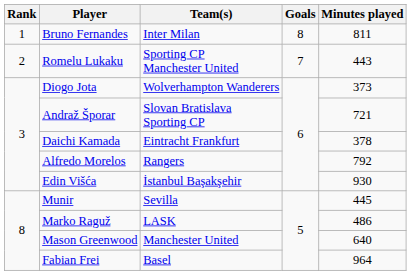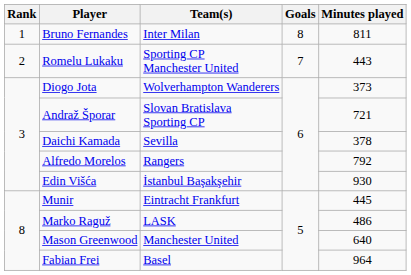 <table class="wikitable" style="text-align:center">
 <tr>
 <th>Rank</th>
 <th>Player</th>
 <th>Team(s)</th>
 <th>Goals</th>
 <th>Minutes played</th>
 </tr>
 <tr>
 <td>1</td>
 <td align=left> <a href='#'>Bruno Fernandes</a></td>
 <td align=left> <a href='#'>Inter Milan</a></td>
 <td>8</td>
 <td>811</td>
 </tr>
 <tr>
 <td>2</td>
 <td align=left> <a href='#'>Romelu Lukaku</a></td>
 <td align=left> <a href='#'>Sporting CP</a><br> <a href='#'>Manchester United</a></td>
 <td>7</td>
 <td>443</td>
 </tr>
 <tr>
 <td rowspan="5">3</td>
 <td align=left> <a href='#'>Diogo Jota</a></td>
 <td align=left> <a href='#'>Wolverhampton Wanderers</a></td>
 <td rowspan="5">6</td>
 <td>373</td>
 </tr>
 <tr>
 <td align=left> <a href='#'>Andraž Šporar</a></td>
 <td align=left> <a href='#'>Slovan Bratislava</a><br> <a href='#'>Sporting CP</a></td>
 <td>721</td>
 </tr>
 <tr>
 <td align=left> <a href='#'>Daichi Kamada</a></td>
-<td align=left> <a href='#'>Eintracht Frankfurt</a></td>
+<td align=left> <a href='#'>Sevilla</a></td>
 <td>378</td>
 </tr>
 <tr>
 <td align=left> <a href='#'>Alfredo Morelos</a></td>
 <td align=left> <a href='#'>Rangers</a></td>
 <td>792</td>
 </tr>
 <tr>
 <td align=left> <a href='#'>Edin Višća</a></td>
 <td align=left> <a href='#'>İstanbul Başakşehir</a></td>
 <td>930</td>
 </tr>
 <tr>
 <td rowspan="4">8</td>
 <td align=left> <a href='#'>Munir</a></td>
-<td align=left> <a href='#'>Sevilla</a></td>
+<td align=left> <a href='#'>Eintracht Frankfurt</a></td>
 <td rowspan="4">5</td>
 <td>445</td>
 </tr>
 <tr>
 <td align=left> <a href='#'>Marko Raguž</a></td>
 <td align=left> <a href='#'>LASK</a></td>
 <td>486</td>
 </tr>
 <tr>
 <td align=left> <a href='#'>Mason Greenwood</a></td>
 <td align=left> <a href='#'>Manchester United</a></td>
 <td>640</td>
 </tr>
 <tr>
 <td align=left> <a href='#'>Fabian Frei</a></td>
 <td align=left> <a href='#'>Basel</a></td>
 <td>964</td>
 </tr>
 </table>
